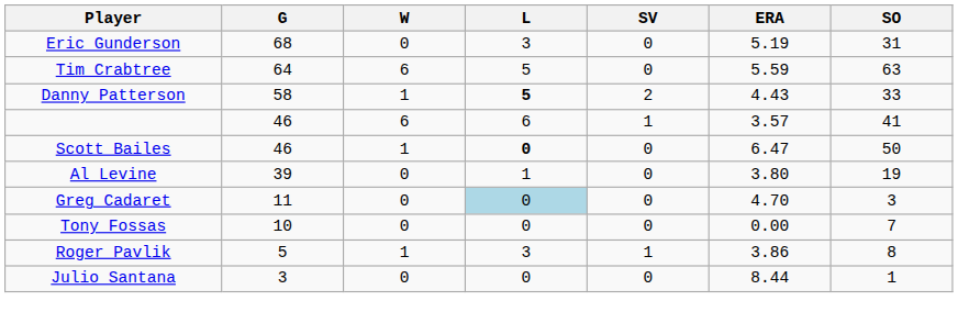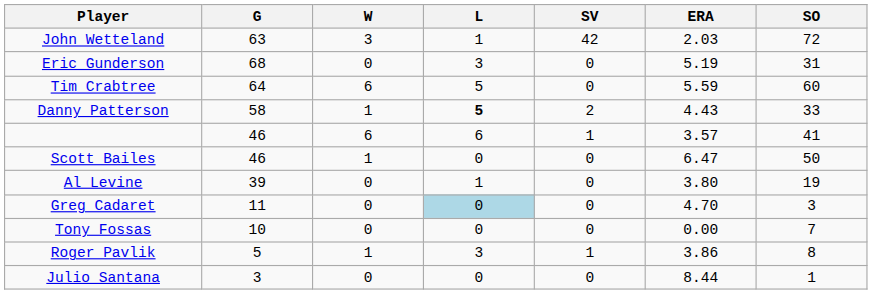 <table class="wikitable sortable">
 <tr>
 <th bgcolor="#DDDDFF" width="16%">Player</th>
 <th bgcolor="#DDDDFF" width="9%">G</th>
 <th bgcolor="#DDDDFF" width="9%">W</th>
 <th bgcolor="#DDDDFF" width="9%">L</th>
 <th bgcolor="#DDDDFF" width="9%">SV</th>
 <th bgcolor="#DDDDFF" width="9%">ERA</th>
 <th bgcolor="#DDDDFF" width="9%">SO</th>
+</tr>
+<tr align="center">
+<td><a href='#'>John Wetteland</a></td>
+<td>63</td>
+<td>3</td>
+<td>1</td>
+<td>42</td>
+<td>2.03</td>
+<td>72</td>
 </tr>
 <tr align=center>
 <td><a href='#'>Eric Gunderson</a></td>
 <td>68</td>
 <td>0</td>
 <td>3</td>
 <td>0</td>
 <td>5.19</td>
 <td>31</td>
 </tr>
 <tr align=center>
 <td><a href='#'>Tim Crabtree</a></td>
 <td>64</td>
 <td>6</td>
 <td>5</td>
 <td>0</td>
 <td>5.59</td>
-<td>63</td>
+<td>60</td>
 </tr>
 <tr align=center>
 <td><a href='#'>Danny Patterson</a></td>
 <td>58</td>
 <td>1</td>
 <td><strong>5</strong></td>
 <td>2</td>
 <td>4.43</td>
 <td>33</td>
 </tr>
 <tr align=center>
 <td></td>
 <td>46</td>
 <td>6</td>
 <td>6</td>
 <td>1</td>
 <td>3.57</td>
 <td>41</td>
 </tr>
 <tr align="center">
 <td><a href='#'>Scott Bailes</a></td>
 <td>46</td>
 <td>1</td>
-<td><strong>0</strong></td>
+<td>0</td>
 <td>0</td>
 <td>6.47</td>
 <td>50</td>
 </tr>
 <tr align=center>
 <td><a href='#'>Al Levine</a></td>
 <td>39</td>
 <td>0</td>
 <td>1</td>
 <td>0</td>
 <td>3.80</td>
 <td>19</td>
 </tr>
 <tr align=center>
 <td><a href='#'>Greg Cadaret</a></td>
 <td>11</td>
 <td>0</td>
 <td style="background: lightblue;">0</td>
 <td>0</td>
 <td>4.70</td>
 <td>3</td>
 </tr>
 <tr align=center>
 <td><a href='#'>Tony Fossas</a></td>
 <td>10</td>
 <td>0</td>
 <td>0</td>
 <td>0</td>
 <td>0.00</td>
 <td>7</td>
 </tr>
 <tr align=center>
 <td><a href='#'>Roger Pavlik</a></td>
 <td>5</td>
 <td>1</td>
 <td>3</td>
 <td>1</td>
 <td>3.86</td>
 <td>8</td>
 </tr>
 <tr align=center>
 <td><a href='#'>Julio Santana</a></td>
 <td>3</td>
 <td>0</td>
 <td>0</td>
 <td>0</td>
 <td>8.44</td>
 <td>1</td>
 </tr>
 </table>
